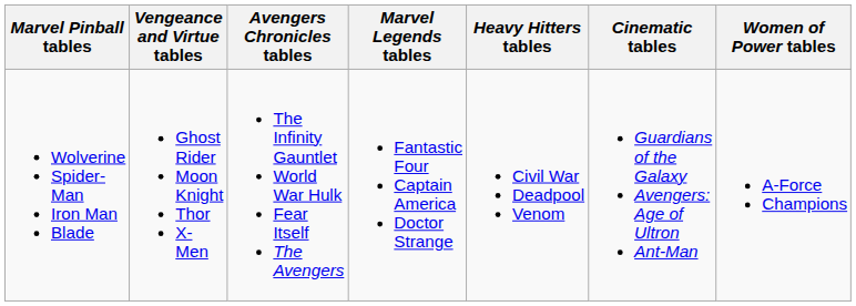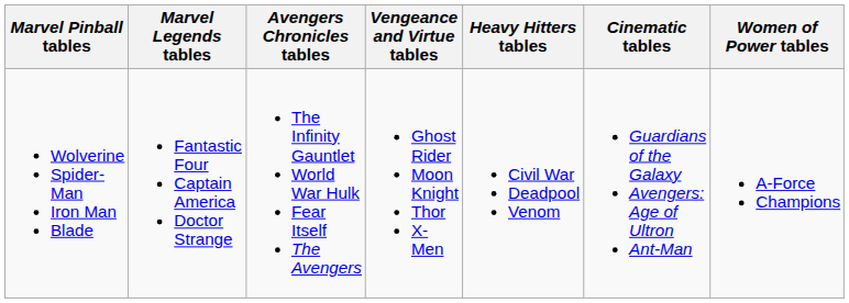 <table class="wikitable" width="500px">
 <tr>
 <th colspan="1"><em>Marvel Pinball</em> tables</th>
+<th colspan="1"><em>Marvel Legends</em> tables</th>
+<th colspan="1"><em>Avengers Chronicles</em> tables</th>
 <th colspan="1"><em>Vengeance and Virtue</em> tables</th>
-<th colspan="1"><em>Avengers Chronicles</em> tables</th>
-<th colspan="1"><em>Marvel Legends</em> tables</th>
 <th colspan="1"><em>Heavy Hitters</em> tables</th>
 <th colspan="1"><em>Cinematic</em> tables</th>
 <th colspan="1"><em>Women of Power</em> tables</th>
 </tr>
 <tr>
 <td><br><ul><li><a href='#'>Wolverine</a></li><li><a href='#'>Spider-Man</a></li><li><a href='#'>Iron Man</a></li><li><a href='#'>Blade</a></li></ul></td>
+<td><br><ul><li><a href='#'>Fantastic Four</a></li><li><a href='#'>Captain America</a></li><li><a href='#'>Doctor Strange</a></li></ul></td>
+<td><br><ul><li><a href='#'>The Infinity Gauntlet</a></li><li><a href='#'>World War Hulk</a></li><li><a href='#'>Fear Itself</a></li><li><em><a href='#'>The Avengers</a></em></li></ul></td>
 <td><br><ul><li><a href='#'>Ghost Rider</a></li><li><a href='#'>Moon Knight</a></li><li><a href='#'>Thor</a></li><li><a href='#'>X-Men</a></li></ul></td>
-<td><br><ul><li><a href='#'>The Infinity Gauntlet</a></li><li><a href='#'>World War Hulk</a></li><li><a href='#'>Fear Itself</a></li><li><em><a href='#'>The Avengers</a></em></li></ul></td>
-<td><br><ul><li><a href='#'>Fantastic Four</a></li><li><a href='#'>Captain America</a></li><li><a href='#'>Doctor Strange</a></li></ul></td>
 <td><br><ul><li><a href='#'>Civil War</a></li><li><a href='#'>Deadpool</a></li><li><a href='#'>Venom</a></li></ul></td>
 <td><br><ul><li><em><a href='#'>Guardians of the Galaxy</a></em></li><li><em><a href='#'>Avengers: Age of Ultron</a></em></li><li><em><a href='#'>Ant-Man</a></em></li></ul></td>
 <td><br><ul><li><a href='#'>A-Force</a></li><li><a href='#'>Champions</a></li></ul></td>
 </tr>
 </table>
